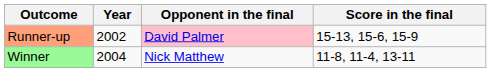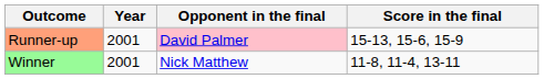 <table class="sortable wikitable">
 <tr>
 <th width="100">Outcome</th>
 <th width="50">Year</th>
 <th width="200">Opponent in the final</th>
 <th width="200">Score in the final</th>
 </tr>
 <tr>
 <td bgcolor="#ffa07a">Runner-up</td>
-<td>2002</td>
+<td>2001</td>
 <td style="background: pink;">   <a href='#'>David Palmer</a></td>
 <td>15-13, 15-6, 15-9</td>
 </tr>
 <tr>
 <td bgcolor="#98fb98">Winner</td>
-<td>2004</td>
+<td>2001</td>
 <td>   <a href='#'>Nick Matthew</a></td>
 <td>11-8, 11-4, 13-11</td>
 </tr>
 </table>
